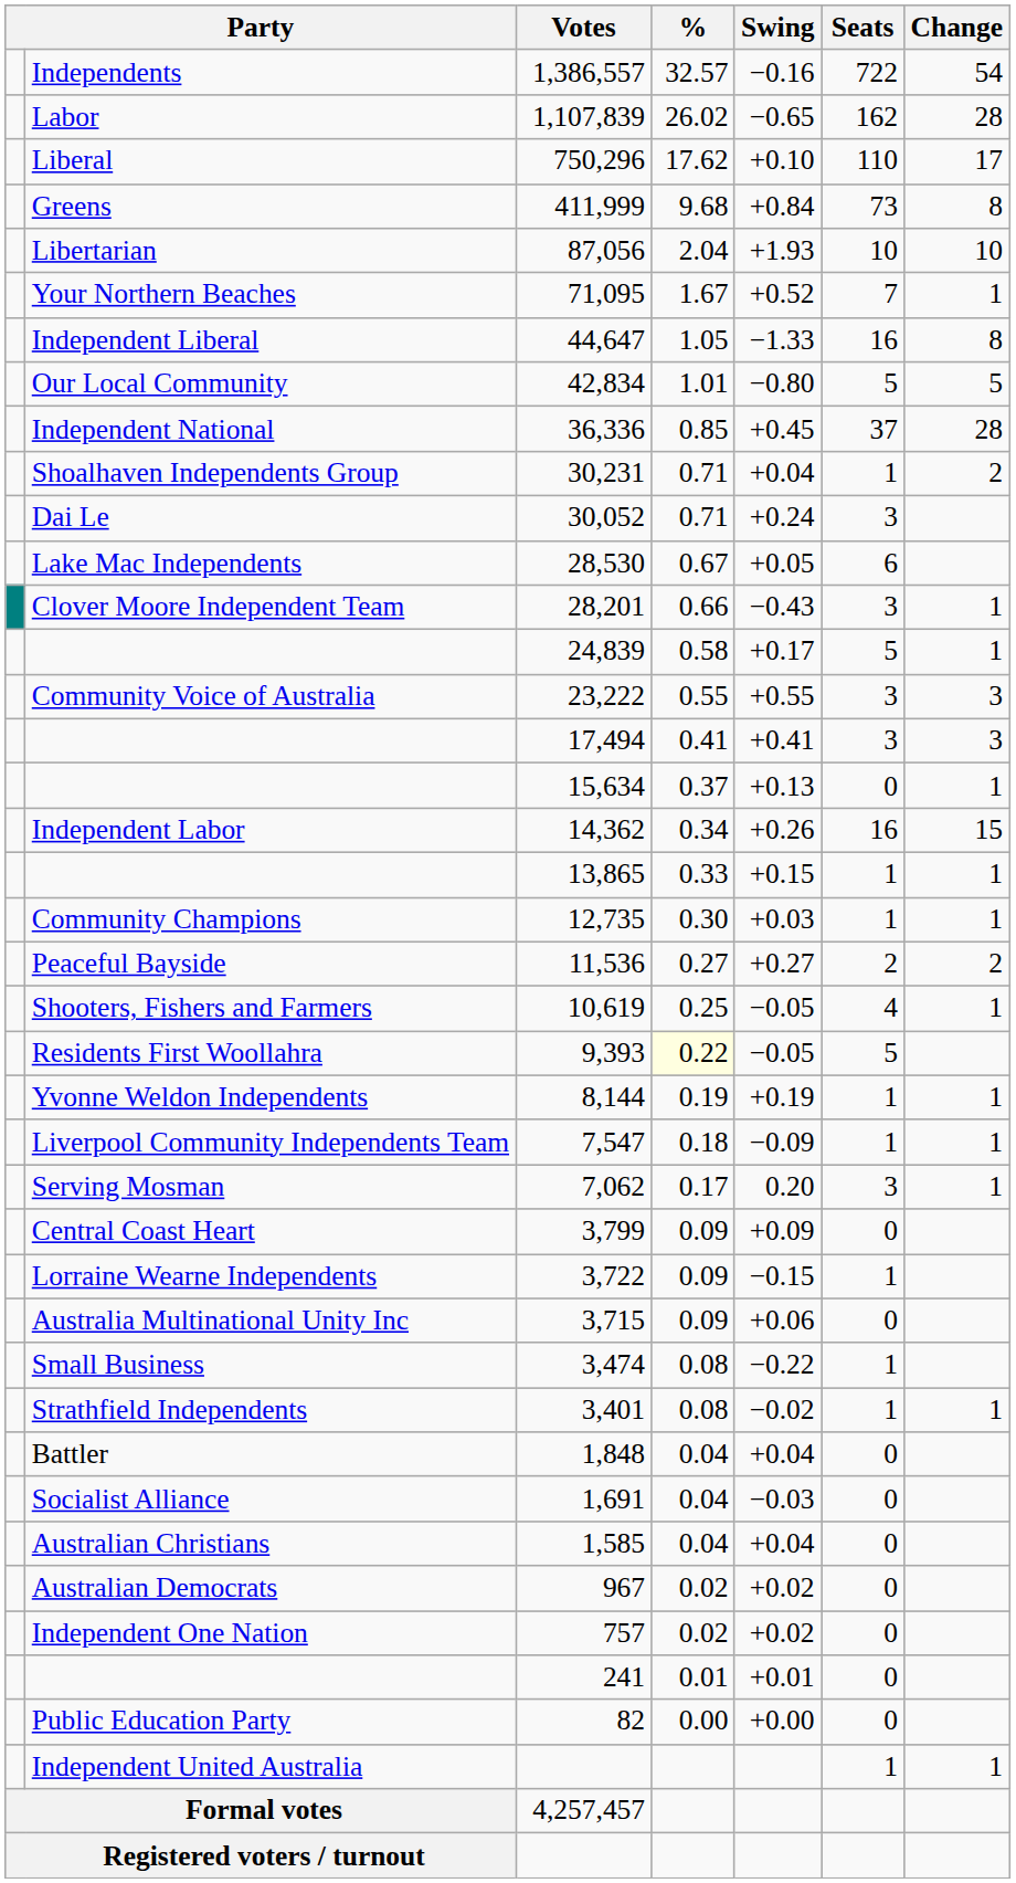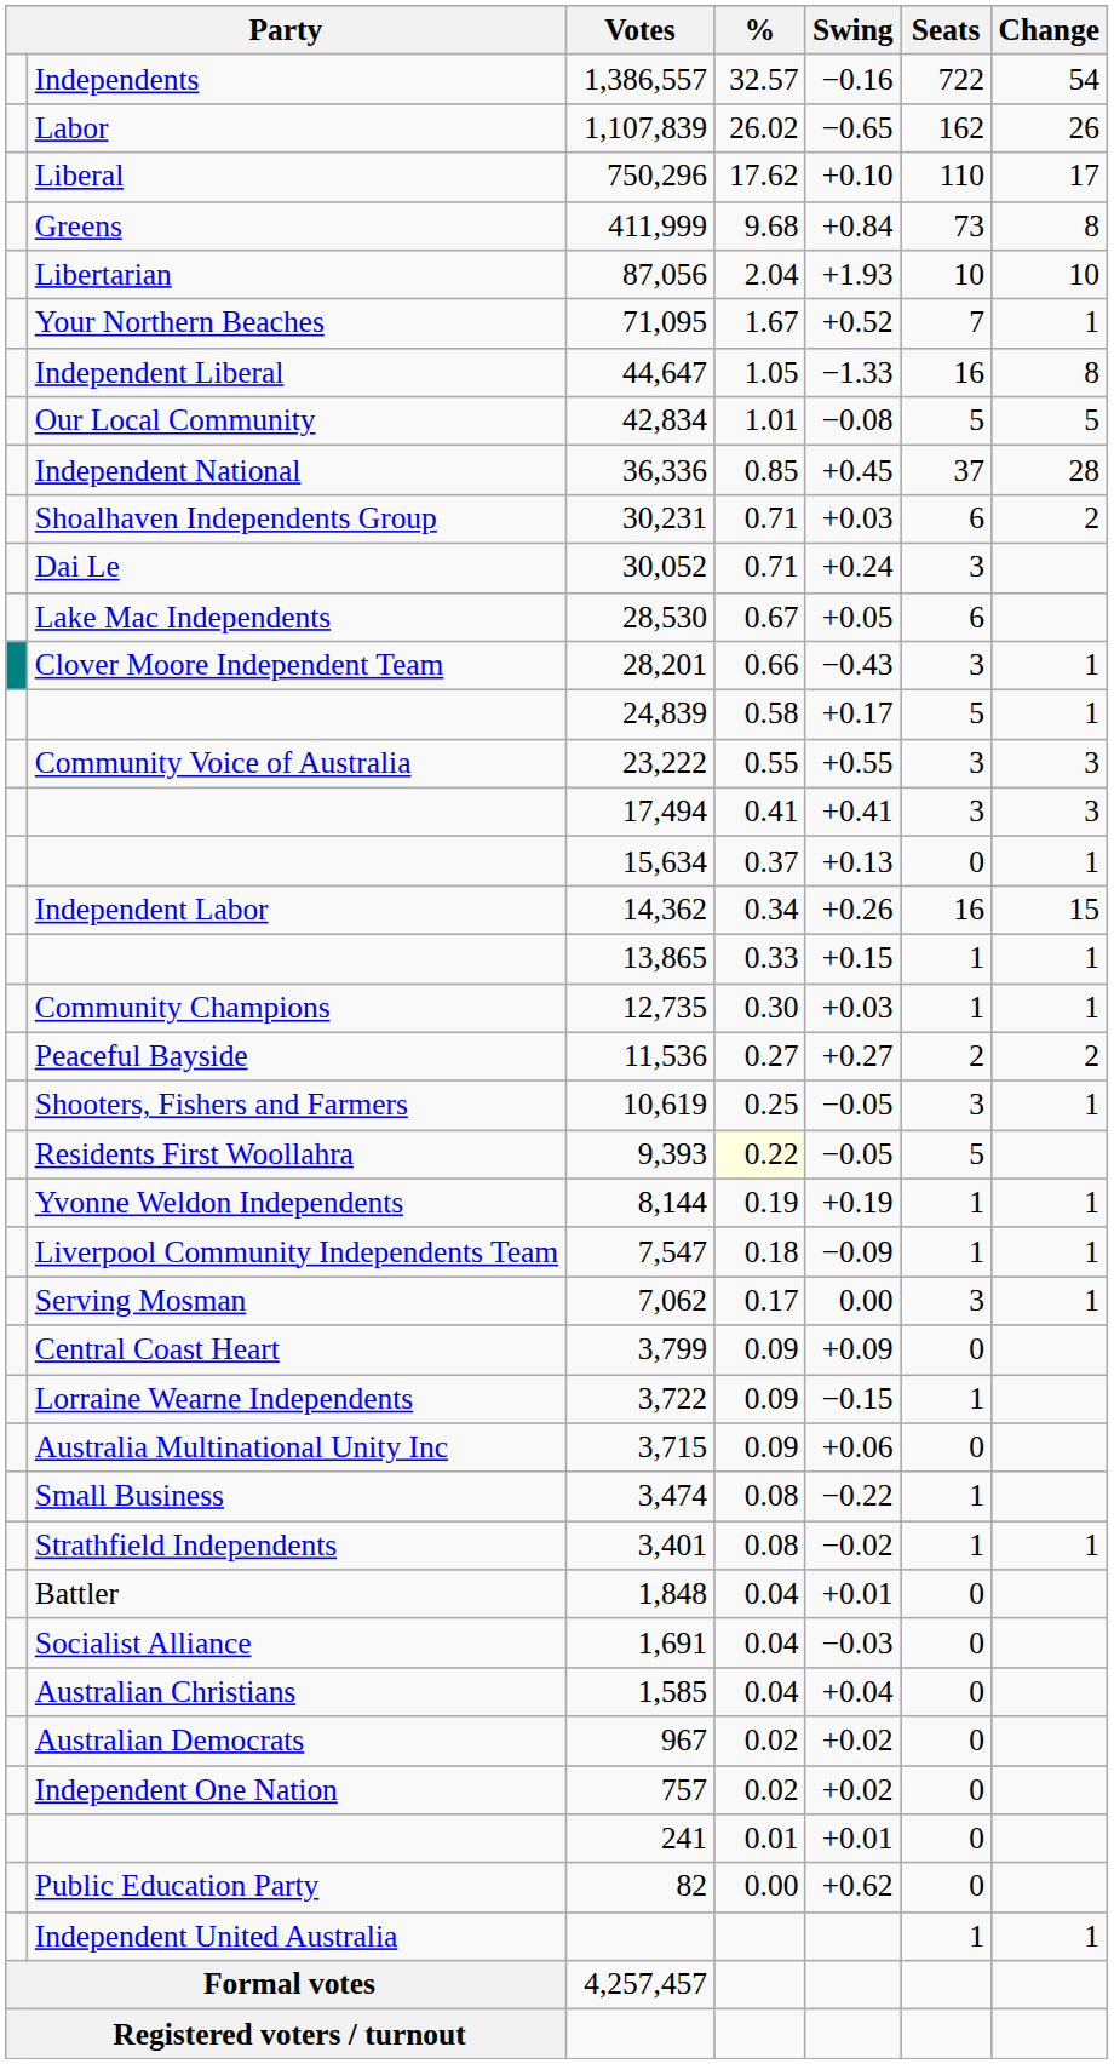 <table class="wikitable" style="text-align:right; margin-bottom:0">
 <tr>
 <th style="width:10px;" colspan=3>Party</th>
 <th style="width:70px;">Votes</th>
 <th style="width:40px;">%</th>
 <th style="width:40px;">Swing</th>
 <th style="width:40px;">Seats</th>
 <th style="width:40px;">Change</th>
 </tr>
 <tr>
 <td> </td>
 <td style="text-align:left;" colspan="2"><a href='#'>Independents</a></td>
 <td>1,386,557</td>
 <td>32.57</td>
 <td>−0.16</td>
 <td>722</td>
 <td> 54</td>
 </tr>
 <tr>
 <td> </td>
 <td style="text-align:left;" colspan="2"><a href='#'>Labor</a></td>
 <td>1,107,839</td>
 <td>26.02</td>
 <td>−0.65</td>
 <td>162</td>
-<td> 28</td>
+<td> 26</td>
 </tr>
 <tr>
 <td> </td>
 <td style="text-align:left;" colspan="2"><a href='#'>Liberal</a></td>
 <td>750,296</td>
 <td>17.62</td>
 <td>+0.10</td>
 <td>110</td>
 <td> 17</td>
 </tr>
 <tr>
 <td> </td>
 <td style="text-align:left;" colspan="2"><a href='#'>Greens</a></td>
 <td>411,999</td>
 <td>9.68</td>
 <td>+0.84</td>
 <td>73</td>
 <td> 8</td>
 </tr>
 <tr>
 <td> </td>
 <td style="text-align:left;" colspan="2"><a href='#'>Libertarian</a></td>
 <td>87,056</td>
 <td>2.04</td>
 <td>+1.93</td>
 <td>10</td>
 <td> 10</td>
 </tr>
 <tr>
 <td> </td>
 <td style="text-align:left;" colspan="2"><a href='#'>Your Northern Beaches</a></td>
 <td>71,095</td>
 <td>1.67</td>
 <td>+0.52</td>
 <td>7</td>
 <td> 1</td>
 </tr>
 <tr>
 <td> </td>
 <td style="text-align:left;" colspan="2"><a href='#'>Independent Liberal</a></td>
 <td>44,647</td>
 <td>1.05</td>
 <td>−1.33</td>
 <td>16</td>
 <td> 8</td>
 </tr>
 <tr>
 <td> </td>
 <td style="text-align:left;" colspan="2"><a href='#'>Our Local Community</a></td>
 <td>42,834</td>
 <td>1.01</td>
-<td>−0.80</td>
+<td>−0.08</td>
 <td>5</td>
 <td> 5</td>
 </tr>
 <tr>
 <td> </td>
 <td style="text-align:left;" colspan="2"><a href='#'>Independent National</a></td>
 <td>36,336</td>
 <td>0.85</td>
 <td>+0.45</td>
 <td>37</td>
 <td> 28</td>
 </tr>
 <tr>
 <td> </td>
 <td style="text-align:left;" colspan="2"><a href='#'>Shoalhaven Independents Group</a></td>
 <td>30,231</td>
 <td>0.71</td>
-<td>+0.04</td>
-<td>1</td>
+<td>+0.03</td>
+<td>6</td>
 <td> 2</td>
 </tr>
 <tr>
 <td> </td>
 <td style="text-align:left;" colspan="2"><a href='#'>Dai Le</a></td>
 <td>30,052</td>
 <td>0.71</td>
 <td>+0.24</td>
 <td>3</td>
 <td></td>
 </tr>
 <tr>
 <td> </td>
 <td style="text-align:left;" colspan="2"><a href='#'>Lake Mac Independents</a></td>
 <td>28,530</td>
 <td>0.67</td>
 <td>+0.05</td>
 <td>6</td>
 <td></td>
 </tr>
 <tr>
 <td bgcolor="#008080"> </td>
 <td style="text-align:left;" colspan="2"><a href='#'>Clover Moore Independent Team</a></td>
 <td>28,201</td>
 <td>0.66</td>
 <td>−0.43</td>
 <td>3</td>
 <td> 1</td>
 </tr>
 <tr>
 <td> </td>
 <td style="text-align:left;" colspan="2"></td>
 <td>24,839</td>
 <td>0.58</td>
 <td>+0.17</td>
 <td>5</td>
 <td> 1</td>
 </tr>
 <tr>
 <td> </td>
 <td style="text-align:left;" colspan="2"><a href='#'>Community Voice of Australia</a></td>
 <td>23,222</td>
 <td>0.55</td>
 <td>+0.55</td>
 <td>3</td>
 <td> 3</td>
 </tr>
 <tr>
 <td> </td>
 <td style="text-align:left;" colspan="2"></td>
 <td>17,494</td>
 <td>0.41</td>
 <td>+0.41</td>
 <td>3</td>
 <td> 3</td>
 </tr>
 <tr>
 <td> </td>
 <td style="text-align:left;" colspan="2"></td>
 <td>15,634</td>
 <td>0.37</td>
 <td>+0.13</td>
 <td>0</td>
 <td> 1</td>
 </tr>
 <tr>
 <td> </td>
 <td style="text-align:left;" colspan="2"><a href='#'>Independent Labor</a></td>
 <td>14,362</td>
 <td>0.34</td>
 <td>+0.26</td>
 <td>16</td>
 <td> 15</td>
 </tr>
 <tr>
 <td> </td>
 <td style="text-align:left;" colspan="2"></td>
 <td>13,865</td>
 <td>0.33</td>
 <td>+0.15</td>
 <td>1</td>
 <td> 1</td>
 </tr>
 <tr>
 <td> </td>
 <td style="text-align:left;" colspan="2"><a href='#'>Community Champions</a></td>
 <td>12,735</td>
 <td>0.30</td>
 <td>+0.03</td>
 <td>1</td>
 <td> 1</td>
 </tr>
 <tr>
 <td> </td>
 <td style="text-align:left;" colspan="2"><a href='#'>Peaceful Bayside</a></td>
 <td>11,536</td>
 <td>0.27</td>
 <td>+0.27</td>
 <td>2</td>
 <td> 2</td>
 </tr>
 <tr>
 <td> </td>
 <td style="text-align:left;" colspan="2"><a href='#'>Shooters, Fishers and Farmers</a></td>
 <td>10,619</td>
 <td>0.25</td>
 <td>−0.05</td>
-<td>4</td>
+<td>3</td>
 <td> 1</td>
 </tr>
 <tr>
 <td> </td>
 <td style="text-align:left;" colspan="2"><a href='#'>Residents First Woollahra</a></td>
 <td>9,393</td>
 <td style="background: lightyellow;">0.22</td>
 <td>−0.05</td>
 <td>5</td>
 <td></td>
 </tr>
 <tr>
 <td> </td>
 <td style="text-align:left;" colspan="2"><a href='#'>Yvonne Weldon Independents</a></td>
 <td>8,144</td>
 <td>0.19</td>
 <td>+0.19</td>
 <td>1</td>
 <td> 1</td>
 </tr>
 <tr>
 <td> </td>
 <td style="text-align:left;" colspan="2"><a href='#'>Liverpool Community Independents Team</a></td>
 <td>7,547</td>
 <td>0.18</td>
 <td>−0.09</td>
 <td>1</td>
 <td> 1</td>
 </tr>
 <tr>
 <td> </td>
 <td style="text-align:left;" colspan="2"><a href='#'>Serving Mosman</a></td>
 <td>7,062</td>
 <td>0.17</td>
-<td>0.20</td>
+<td>0.00</td>
 <td>3</td>
 <td> 1</td>
 </tr>
 <tr>
 <td> </td>
 <td style="text-align:left;" colspan="2"><a href='#'>Central Coast Heart</a></td>
 <td>3,799</td>
 <td>0.09</td>
 <td>+0.09</td>
 <td>0</td>
 <td></td>
 </tr>
 <tr>
 <td> </td>
 <td style="text-align:left;" colspan="2"><a href='#'>Lorraine Wearne Independents</a></td>
 <td>3,722</td>
 <td>0.09</td>
 <td>−0.15</td>
 <td>1</td>
 <td></td>
 </tr>
 <tr>
 <td> </td>
 <td style="text-align:left;" colspan="2"><a href='#'>Australia Multinational Unity Inc</a></td>
 <td>3,715</td>
 <td>0.09</td>
 <td>+0.06</td>
 <td>0</td>
 <td></td>
 </tr>
 <tr>
 <td> </td>
 <td style="text-align:left;" colspan="2"><a href='#'>Small Business</a></td>
 <td>3,474</td>
 <td>0.08</td>
 <td>−0.22</td>
 <td>1</td>
 <td></td>
 </tr>
 <tr>
 <td> </td>
 <td style="text-align:left;" colspan="2"><a href='#'>Strathfield Independents</a></td>
 <td>3,401</td>
 <td>0.08</td>
 <td>−0.02</td>
 <td>1</td>
 <td> 1</td>
 </tr>
 <tr>
 <td> </td>
 <td style="text-align:left;" colspan="2">Battler</td>
 <td>1,848</td>
 <td>0.04</td>
-<td>+0.04</td>
+<td>+0.01</td>
 <td>0</td>
 <td></td>
 </tr>
 <tr>
 <td> </td>
 <td style="text-align:left;" colspan="2"><a href='#'>Socialist Alliance</a></td>
 <td>1,691</td>
 <td>0.04</td>
 <td>−0.03</td>
 <td>0</td>
 <td></td>
 </tr>
 <tr>
 <td> </td>
 <td style="text-align:left;" colspan="2"><a href='#'>Australian Christians</a></td>
 <td>1,585</td>
 <td>0.04</td>
 <td>+0.04</td>
 <td>0</td>
 <td></td>
 </tr>
 <tr>
 <td> </td>
 <td style="text-align:left;" colspan="2"><a href='#'>Australian Democrats</a></td>
 <td>967</td>
 <td>0.02</td>
 <td>+0.02</td>
 <td>0</td>
 <td></td>
 </tr>
 <tr>
 <td> </td>
 <td style="text-align:left;" colspan="2"><a href='#'>Independent One Nation</a></td>
 <td>757</td>
 <td>0.02</td>
 <td>+0.02</td>
 <td>0</td>
 <td></td>
 </tr>
 <tr>
 <td> </td>
 <td style="text-align:left;" colspan="2"></td>
 <td>241</td>
 <td>0.01</td>
 <td>+0.01</td>
 <td>0</td>
 <td></td>
 </tr>
 <tr>
 <td> </td>
 <td style="text-align:left;" colspan="2"><a href='#'>Public Education Party</a></td>
 <td>82</td>
 <td>0.00</td>
-<td>+0.00</td>
+<td>+0.62</td>
 <td>0</td>
 <td></td>
 </tr>
 <tr>
 <td> </td>
 <td style="text-align:left;" colspan="2"><a href='#'>Independent United Australia</a></td>
 <td></td>
 <td></td>
 <td></td>
 <td>1</td>
 <td> 1</td>
 </tr>
 <tr>
 <th colspan="3"> Formal votes</th>
 <td>4,257,457</td>
 <td></td>
 <td></td>
 <td></td>
 <td></td>
 </tr>
 <tr>
 <th colspan="3"> Registered voters / turnout</th>
 <td></td>
 <td></td>
 <td></td>
 <td></td>
 <td></td>
 </tr>
 </table>
